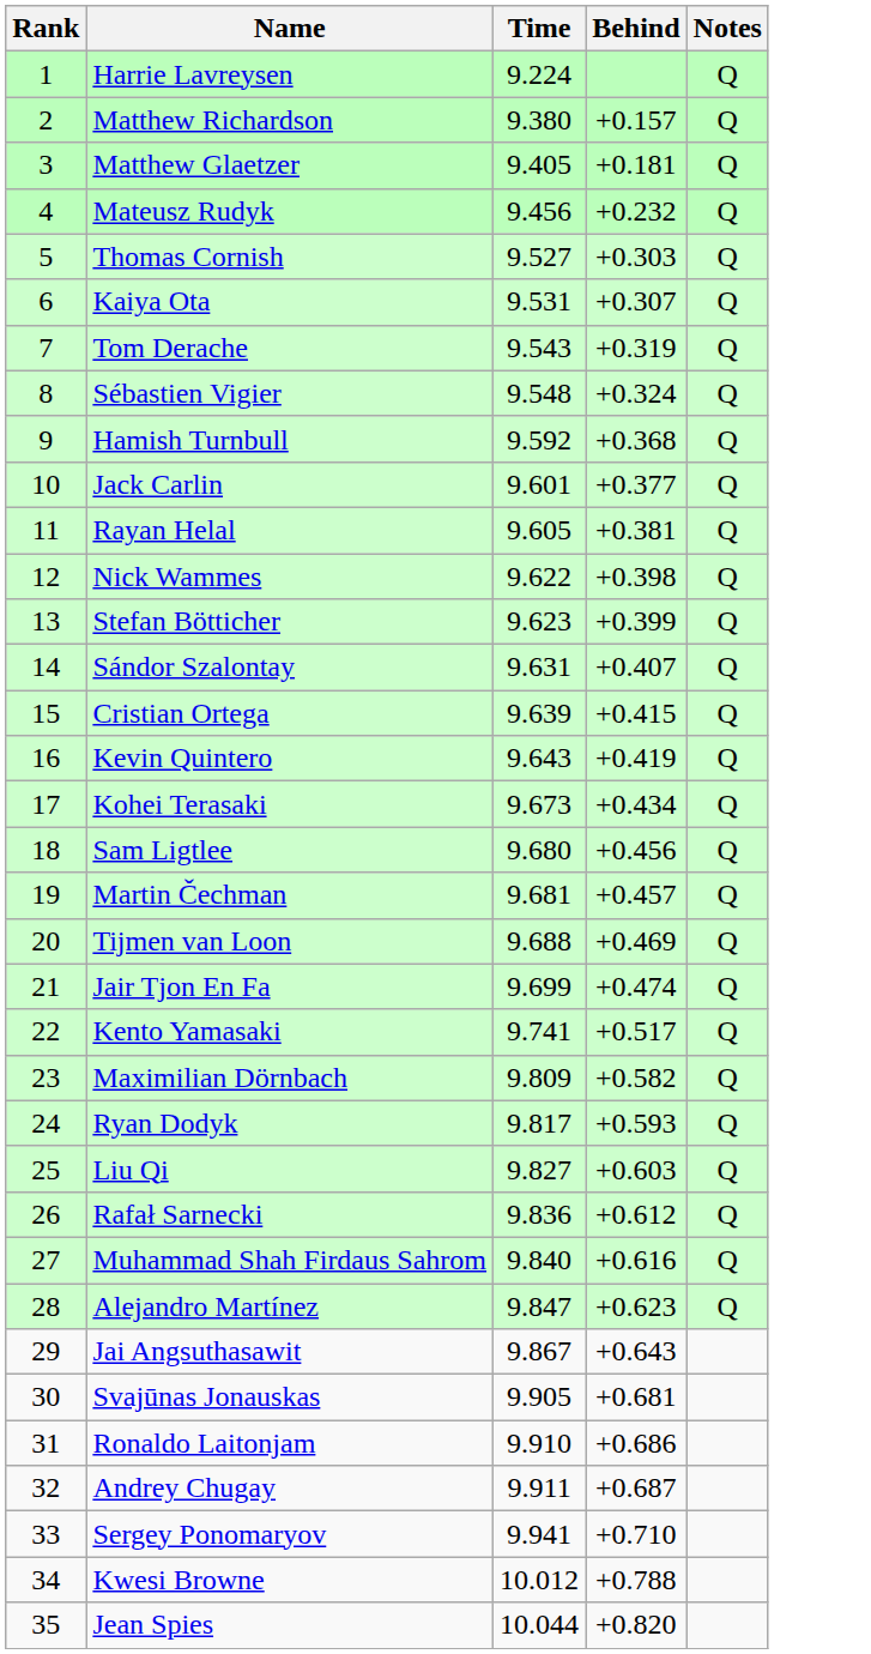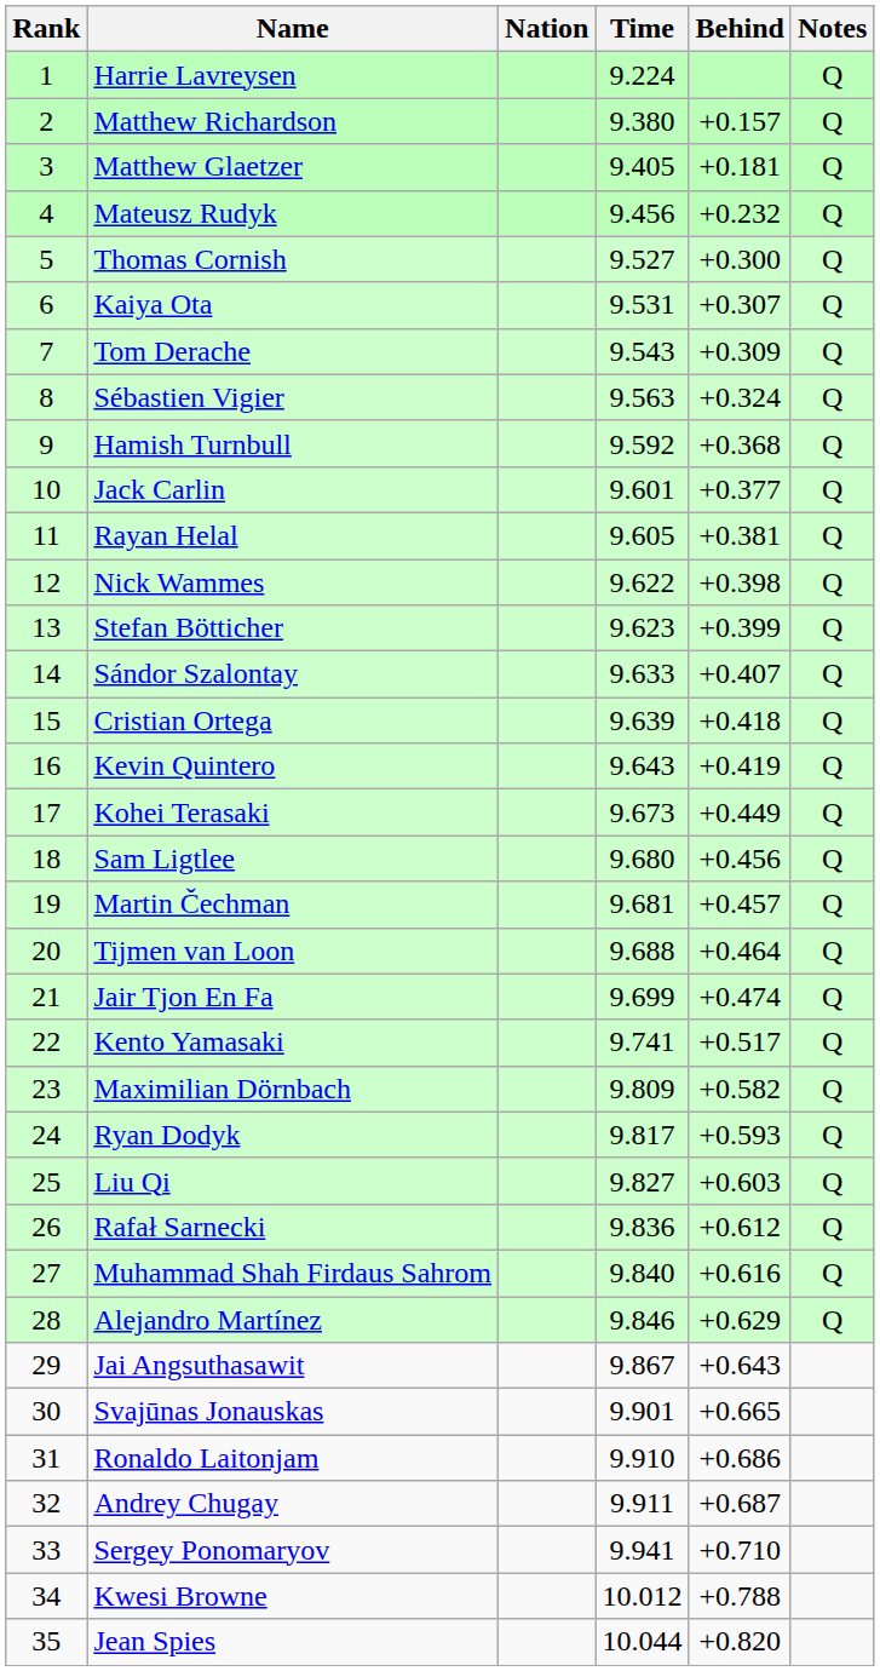 <table class="wikitable sortable" style="text-align:center">
 <tr>
 <th>Rank</th>
 <th>Name</th>
+<th>Nation</th>
 <th>Time</th>
 <th>Behind</th>
 <th>Notes</th>
 </tr>
 <tr bgcolor=bbffbb>
 <td>1</td>
 <td align=left><a href='#'>Harrie Lavreysen</a></td>
+<td align=left></td>
 <td>9.224</td>
 <td></td>
 <td>Q</td>
 </tr>
 <tr bgcolor=bbffbb>
 <td>2</td>
 <td align=left><a href='#'>Matthew Richardson</a></td>
+<td align=left></td>
 <td>9.380</td>
 <td>+0.157</td>
 <td>Q</td>
 </tr>
 <tr bgcolor=bbffbb>
 <td>3</td>
 <td align=left><a href='#'>Matthew Glaetzer</a></td>
+<td align=left></td>
 <td>9.405</td>
 <td>+0.181</td>
 <td>Q</td>
 </tr>
 <tr bgcolor=bbffbb>
 <td>4</td>
 <td align=left><a href='#'>Mateusz Rudyk</a></td>
+<td align=left></td>
 <td>9.456</td>
 <td>+0.232</td>
 <td>Q</td>
 </tr>
 <tr bgcolor=ccffcc>
 <td>5</td>
 <td align=left><a href='#'>Thomas Cornish</a></td>
+<td align=left></td>
 <td>9.527</td>
-<td>+0.303</td>
+<td>+0.300</td>
 <td>Q</td>
 </tr>
 <tr bgcolor=ccffcc>
 <td>6</td>
 <td align=left><a href='#'>Kaiya Ota</a></td>
+<td align=left></td>
 <td>9.531</td>
 <td>+0.307</td>
 <td>Q</td>
 </tr>
 <tr bgcolor=ccffcc>
 <td>7</td>
 <td align=left><a href='#'>Tom Derache</a></td>
+<td align=left></td>
 <td>9.543</td>
-<td>+0.319</td>
+<td>+0.309</td>
 <td>Q</td>
 </tr>
 <tr bgcolor=ccffcc>
 <td>8</td>
 <td align=left><a href='#'>Sébastien Vigier</a></td>
-<td>9.548</td>
+<td align=left></td>
+<td>9.563</td>
 <td>+0.324</td>
 <td>Q</td>
 </tr>
 <tr bgcolor=ccffcc>
 <td>9</td>
 <td align=left><a href='#'>Hamish Turnbull</a></td>
+<td align=left></td>
 <td>9.592</td>
 <td>+0.368</td>
 <td>Q</td>
 </tr>
 <tr bgcolor=ccffcc>
 <td>10</td>
 <td align=left><a href='#'>Jack Carlin</a></td>
+<td align=left></td>
 <td>9.601</td>
 <td>+0.377</td>
 <td>Q</td>
 </tr>
 <tr bgcolor=ccffcc>
 <td>11</td>
 <td align=left><a href='#'>Rayan Helal</a></td>
+<td align=left></td>
 <td>9.605</td>
 <td>+0.381</td>
 <td>Q</td>
 </tr>
 <tr bgcolor=ccffcc>
 <td>12</td>
 <td align=left><a href='#'>Nick Wammes</a></td>
+<td align=left></td>
 <td>9.622</td>
 <td>+0.398</td>
 <td>Q</td>
 </tr>
 <tr bgcolor=ccffcc>
 <td>13</td>
 <td align=left><a href='#'>Stefan Bötticher</a></td>
+<td align=left></td>
 <td>9.623</td>
 <td>+0.399</td>
 <td>Q</td>
 </tr>
 <tr bgcolor=ccffcc>
 <td>14</td>
 <td align=left><a href='#'>Sándor Szalontay</a></td>
-<td>9.631</td>
+<td align=left></td>
+<td>9.633</td>
 <td>+0.407</td>
 <td>Q</td>
 </tr>
 <tr bgcolor=ccffcc>
 <td>15</td>
 <td align=left><a href='#'>Cristian Ortega</a></td>
+<td align=left></td>
 <td>9.639</td>
-<td>+0.415</td>
+<td>+0.418</td>
 <td>Q</td>
 </tr>
 <tr bgcolor=ccffcc>
 <td>16</td>
 <td align=left><a href='#'>Kevin Quintero</a></td>
+<td align=left></td>
 <td>9.643</td>
 <td>+0.419</td>
 <td>Q</td>
 </tr>
 <tr bgcolor=ccffcc>
 <td>17</td>
 <td align=left><a href='#'>Kohei Terasaki</a></td>
+<td align=left></td>
 <td>9.673</td>
-<td>+0.434</td>
+<td>+0.449</td>
 <td>Q</td>
 </tr>
 <tr bgcolor=ccffcc>
 <td>18</td>
 <td align=left><a href='#'>Sam Ligtlee</a></td>
+<td align=left></td>
 <td>9.680</td>
 <td>+0.456</td>
 <td>Q</td>
 </tr>
 <tr bgcolor=ccffcc>
 <td>19</td>
 <td align=left><a href='#'>Martin Čechman</a></td>
+<td align=left></td>
 <td>9.681</td>
 <td>+0.457</td>
 <td>Q</td>
 </tr>
 <tr bgcolor=ccffcc>
 <td>20</td>
 <td align=left><a href='#'>Tijmen van Loon</a></td>
+<td align=left></td>
 <td>9.688</td>
-<td>+0.469</td>
+<td>+0.464</td>
 <td>Q</td>
 </tr>
 <tr bgcolor=ccffcc>
 <td>21</td>
 <td align=left><a href='#'>Jair Tjon En Fa</a></td>
+<td align=left></td>
 <td>9.699</td>
 <td>+0.474</td>
 <td>Q</td>
 </tr>
 <tr bgcolor=ccffcc>
 <td>22</td>
 <td align=left><a href='#'>Kento Yamasaki</a></td>
+<td align=left></td>
 <td>9.741</td>
 <td>+0.517</td>
 <td>Q</td>
 </tr>
 <tr bgcolor=ccffcc>
 <td>23</td>
 <td align=left><a href='#'>Maximilian Dörnbach</a></td>
+<td align=left></td>
 <td>9.809</td>
 <td>+0.582</td>
 <td>Q</td>
 </tr>
 <tr bgcolor=ccffcc>
 <td>24</td>
 <td align=left><a href='#'>Ryan Dodyk</a></td>
+<td align=left></td>
 <td>9.817</td>
 <td>+0.593</td>
 <td>Q</td>
 </tr>
 <tr bgcolor=ccffcc>
 <td>25</td>
 <td align=left><a href='#'>Liu Qi</a></td>
+<td align=left></td>
 <td>9.827</td>
 <td>+0.603</td>
 <td>Q</td>
 </tr>
 <tr bgcolor=ccffcc>
 <td>26</td>
 <td align=left><a href='#'>Rafał Sarnecki</a></td>
+<td align=left></td>
 <td>9.836</td>
 <td>+0.612</td>
 <td>Q</td>
 </tr>
 <tr bgcolor=ccffcc>
 <td>27</td>
 <td align=left><a href='#'>Muhammad Shah Firdaus Sahrom</a></td>
+<td align=left></td>
 <td>9.840</td>
 <td>+0.616</td>
 <td>Q</td>
 </tr>
 <tr bgcolor=ccffcc>
 <td>28</td>
 <td align=left><a href='#'>Alejandro Martínez</a></td>
-<td>9.847</td>
-<td>+0.623</td>
+<td align=left></td>
+<td>9.846</td>
+<td>+0.629</td>
 <td>Q</td>
 </tr>
 <tr>
 <td>29</td>
 <td align=left><a href='#'>Jai Angsuthasawit</a></td>
+<td align=left></td>
 <td>9.867</td>
 <td>+0.643</td>
 <td></td>
 </tr>
 <tr>
 <td>30</td>
 <td align=left><a href='#'>Svajūnas Jonauskas</a></td>
-<td>9.905</td>
-<td>+0.681</td>
+<td align=left></td>
+<td>9.901</td>
+<td>+0.665</td>
 <td></td>
 </tr>
 <tr>
 <td>31</td>
 <td align=left><a href='#'>Ronaldo Laitonjam</a></td>
+<td align=left></td>
 <td>9.910</td>
 <td>+0.686</td>
 <td></td>
 </tr>
 <tr>
 <td>32</td>
 <td align=left><a href='#'>Andrey Chugay</a></td>
+<td align=left></td>
 <td>9.911</td>
 <td>+0.687</td>
 <td></td>
 </tr>
 <tr>
 <td>33</td>
 <td align=left><a href='#'>Sergey Ponomaryov</a></td>
+<td align=left></td>
 <td>9.941</td>
 <td>+0.710</td>
 <td></td>
 </tr>
 <tr>
 <td>34</td>
 <td align=left><a href='#'>Kwesi Browne</a></td>
+<td align=left></td>
 <td>10.012</td>
 <td>+0.788</td>
 <td></td>
 </tr>
 <tr>
 <td>35</td>
 <td align=left><a href='#'>Jean Spies</a></td>
+<td align=left></td>
 <td>10.044</td>
 <td>+0.820</td>
 <td></td>
 </tr>
 </table>
